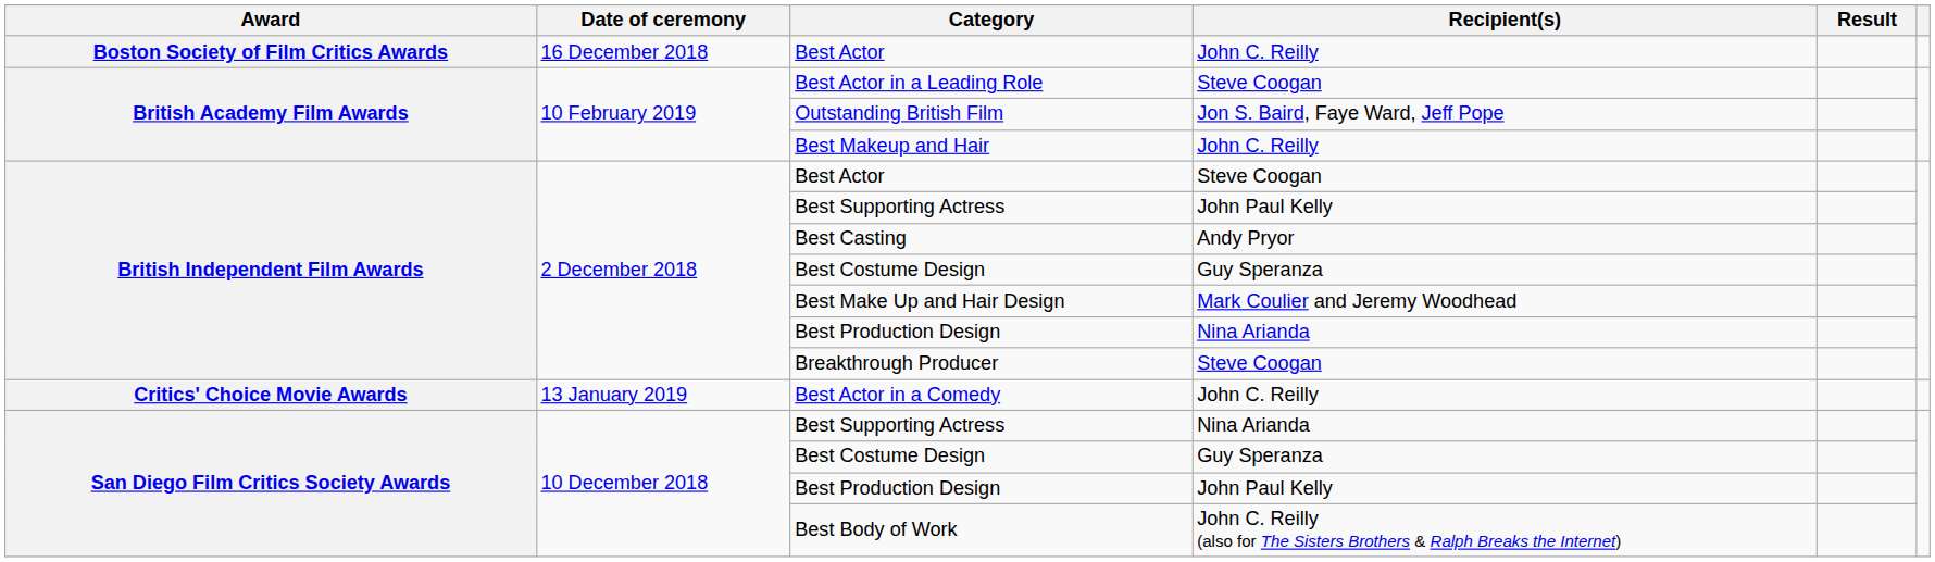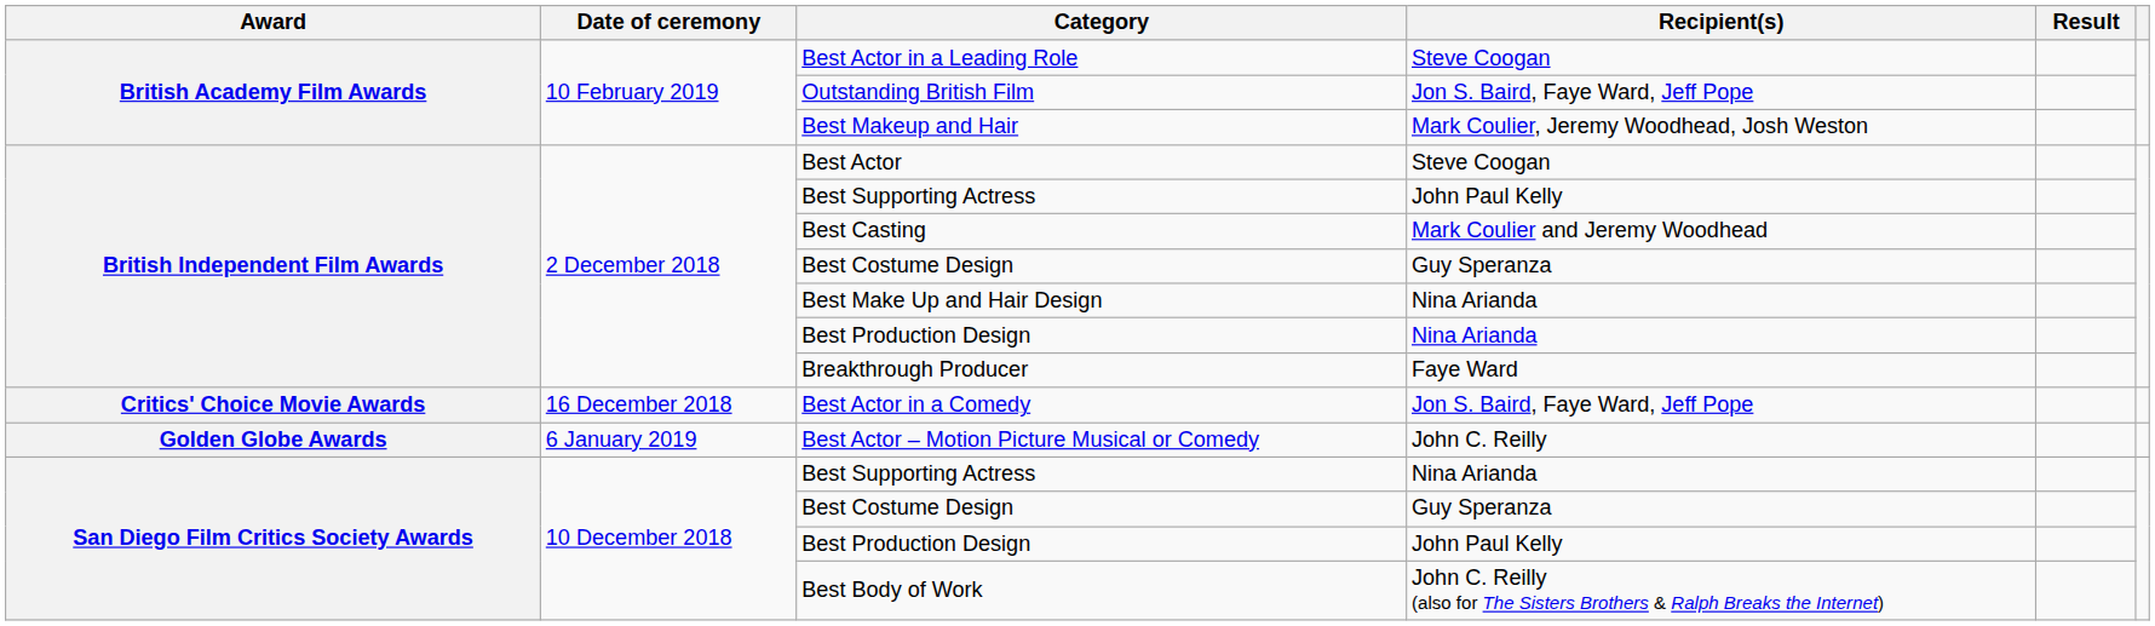 <table class="wikitable plainrowheaders sortable" style="width:99%;">
 <tr style="background:#ccc; text-align:center;">
 <th scope="col">Award</th>
 <th scope="col">Date of ceremony</th>
 <th scope="col">Category</th>
 <th scope="col">Recipient(s)</th>
 <th scope="col">Result</th>
 <th scope="col" class="unsortable"></th>
-</tr>
-<tr>
-<th scope="row"><a href='#'>Boston Society of Film Critics Awards</a></th>
-<td><a href='#'>16 December 2018</a></td>
-<td><a href='#'>Best Actor</a></td>
-<td><a href='#'>John C. Reilly</a></td>
-<td></td>
-<td style="text-align:center;"></td>
 </tr>
 <tr>
 <th rowspan="3" scope="row"><a href='#'>British Academy Film Awards</a></th>
 <td rowspan="3"><a href='#'>10 February 2019</a></td>
 <td><a href='#'>Best Actor in a Leading Role</a></td>
 <td><a href='#'>Steve Coogan</a></td>
 <td></td>
 <td rowspan="3" style="text-align:center;"></td>
 </tr>
 <tr>
 <td><a href='#'>Outstanding British Film</a></td>
 <td><a href='#'>Jon S. Baird</a>, Faye Ward, <a href='#'>Jeff Pope</a></td>
 <td></td>
 </tr>
 <tr>
 <td><a href='#'>Best Makeup and Hair</a></td>
-<td><a href='#'>John C. Reilly</a></td>
+<td><a href='#'>Mark Coulier</a>, Jeremy Woodhead, Josh Weston</td>
 <td></td>
 </tr>
 <tr>
 <th rowspan="7" scope="row"><a href='#'>British Independent Film Awards</a></th>
 <td rowspan="7"><a href='#'>2 December 2018</a></td>
 <td>Best Actor</td>
 <td>Steve Coogan</td>
 <td></td>
 <td rowspan="7" style="text-align:center;"></td>
 </tr>
 <tr>
 <td>Best Supporting Actress</td>
 <td>John Paul Kelly</td>
 <td></td>
 </tr>
 <tr>
 <td>Best Casting</td>
-<td>Andy Pryor</td>
+<td><a href='#'>Mark Coulier</a> and Jeremy Woodhead</td>
 <td></td>
 </tr>
 <tr>
 <td>Best Costume Design</td>
 <td>Guy Speranza</td>
 <td></td>
 </tr>
 <tr>
 <td>Best Make Up and Hair Design</td>
-<td><a href='#'>Mark Coulier</a> and Jeremy Woodhead</td>
+<td>Nina Arianda</td>
 <td></td>
 </tr>
 <tr>
 <td>Best Production Design</td>
 <td><a href='#'>Nina Arianda</a></td>
 <td></td>
 </tr>
 <tr>
 <td>Breakthrough Producer</td>
-<td><a href='#'>Steve Coogan</a></td>
+<td>Faye Ward</td>
 <td></td>
 </tr>
 <tr>
 <th scope="row"><a href='#'>Critics' Choice Movie Awards</a></th>
-<td><a href='#'>13 January 2019</a></td>
+<td><a href='#'>16 December 2018</a></td>
 <td><a href='#'>Best Actor in a Comedy</a></td>
+<td><a href='#'>Jon S. Baird</a>, Faye Ward, <a href='#'>Jeff Pope</a></td>
+<td></td>
+<td style="text-align:center;"></td>
+</tr>
+<tr>
+<th scope="row"><a href='#'>Golden Globe Awards</a></th>
+<td><a href='#'>6 January 2019</a></td>
+<td><a href='#'>Best Actor – Motion Picture Musical or Comedy</a></td>
 <td>John C. Reilly</td>
 <td></td>
 <td style="text-align:center;"></td>
 </tr>
 <tr>
 <th scope="row" rowspan="4"><a href='#'>San Diego Film Critics Society Awards</a></th>
 <td rowspan="4"><a href='#'>10 December 2018</a></td>
 <td>Best Supporting Actress</td>
 <td>Nina Arianda</td>
 <td></td>
 <td rowspan="4" style="text-align:center;"></td>
 </tr>
 <tr>
 <td>Best Costume Design</td>
 <td>Guy Speranza</td>
 <td></td>
 </tr>
 <tr>
 <td>Best Production Design</td>
 <td>John Paul Kelly</td>
 <td></td>
 </tr>
 <tr>
 <td>Best Body of Work</td>
 <td>John C. Reilly <br><small>(also for <em><a href='#'>The Sisters Brothers</a></em> & <em><a href='#'>Ralph Breaks the Internet</a></em>)</small></td>
 <td></td>
 </tr>
 </table>
